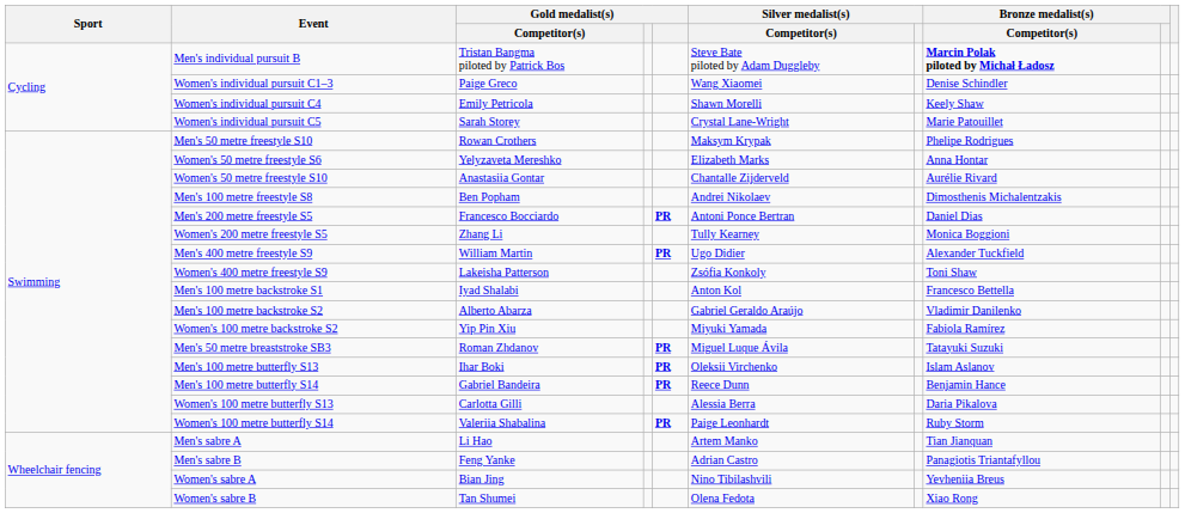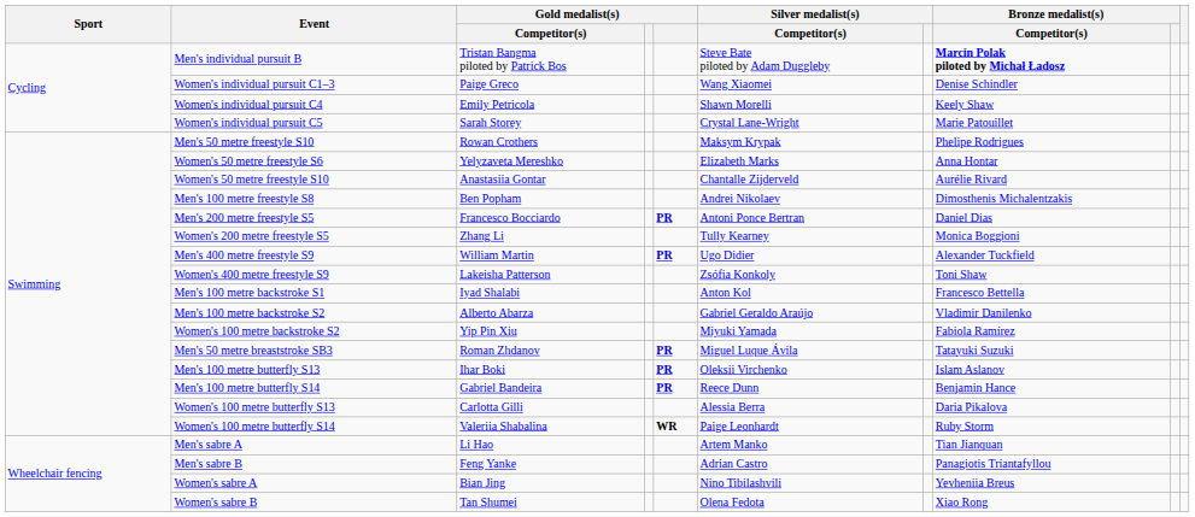 <table class="wikitable" style="width:100%;">
 <tr>
 <th rowspan="2">Sport</th>
 <th rowspan="2">Event</th>
 <th colspan="3">Gold medalist(s)</th>
 <th colspan="2">Silver medalist(s)</th>
 <th colspan="2">Bronze medalist(s)</th>
 <th rowspan="2"></th>
 </tr>
 <tr>
 <th>Competitor(s)</th>
 <th></th>
 <th></th>
 <th>Competitor(s)</th>
 <th></th>
 <th>Competitor(s)</th>
 <th></th>
 </tr>
 <tr>
 <td rowspan=4><a href='#'>Cycling</a></td>
 <td><a href='#'>Men's individual pursuit B</a></td>
 <td><a href='#'>Tristan Bangma</a><br> piloted by <a href='#'>Patrick Bos</a></td>
 <td></td>
 <td></td>
 <td><a href='#'>Steve Bate</a><br> piloted by <a href='#'>Adam Duggleby</a></td>
 <td></td>
 <td><strong><a href='#'>Marcin Polak</a><br> piloted by <a href='#'>Michał Ładosz</a></strong></td>
 <td></td>
 <td></td>
 </tr>
 <tr>
 <td><a href='#'>Women's individual pursuit C1–3</a></td>
 <td><a href='#'>Paige Greco</a></td>
 <td></td>
 <td></td>
 <td><a href='#'>Wang Xiaomei</a></td>
 <td></td>
 <td><a href='#'>Denise Schindler</a></td>
 <td></td>
 <td></td>
 </tr>
 <tr>
 <td><a href='#'>Women's individual pursuit C4</a></td>
 <td><a href='#'>Emily Petricola</a></td>
 <td></td>
 <td></td>
 <td><a href='#'>Shawn Morelli</a></td>
 <td></td>
 <td><a href='#'>Keely Shaw</a></td>
 <td></td>
 <td></td>
 </tr>
 <tr>
 <td><a href='#'>Women's individual pursuit C5</a></td>
 <td><a href='#'>Sarah Storey</a></td>
 <td></td>
 <td></td>
 <td><a href='#'>Crystal Lane-Wright</a></td>
 <td></td>
 <td><a href='#'>Marie Patouillet</a></td>
 <td></td>
 <td></td>
 </tr>
 <tr>
 <td rowspan=16><a href='#'>Swimming</a></td>
 <td><a href='#'>Men's 50 metre freestyle S10</a></td>
 <td><a href='#'>Rowan Crothers</a></td>
 <td></td>
 <td></td>
 <td><a href='#'>Maksym Krypak</a></td>
 <td></td>
 <td><a href='#'>Phelipe Rodrigues</a></td>
 <td></td>
 <td></td>
 </tr>
 <tr>
 <td><a href='#'>Women's 50 metre freestyle S6</a></td>
 <td><a href='#'>Yelyzaveta Mereshko</a></td>
 <td></td>
 <td></td>
 <td><a href='#'>Elizabeth Marks</a></td>
 <td></td>
 <td><a href='#'>Anna Hontar</a></td>
 <td></td>
 <td></td>
 </tr>
 <tr>
 <td><a href='#'>Women's 50 metre freestyle S10</a></td>
 <td><a href='#'>Anastasiia Gontar</a></td>
 <td></td>
 <td></td>
 <td><a href='#'>Chantalle Zijderveld</a></td>
 <td></td>
 <td><a href='#'>Aurélie Rivard</a></td>
 <td></td>
 <td></td>
 </tr>
 <tr>
 <td><a href='#'>Men's 100 metre freestyle S8</a></td>
 <td><a href='#'>Ben Popham</a></td>
 <td></td>
 <td></td>
 <td><a href='#'>Andrei Nikolaev</a></td>
 <td></td>
 <td><a href='#'>Dimosthenis Michalentzakis</a></td>
 <td></td>
 <td></td>
 </tr>
 <tr>
 <td><a href='#'>Men's 200 metre freestyle S5</a></td>
 <td><a href='#'>Francesco Bocciardo</a></td>
 <td></td>
 <td><strong><a href='#'>PR</a></strong></td>
 <td><a href='#'>Antoni Ponce Bertran</a></td>
 <td></td>
 <td><a href='#'>Daniel Dias</a></td>
 <td></td>
 <td></td>
 </tr>
 <tr>
 <td><a href='#'>Women's 200 metre freestyle S5</a></td>
 <td><a href='#'>Zhang Li</a></td>
 <td></td>
 <td></td>
 <td><a href='#'>Tully Kearney</a></td>
 <td></td>
 <td><a href='#'>Monica Boggioni</a></td>
 <td></td>
 <td></td>
 </tr>
 <tr>
 <td><a href='#'>Men's 400 metre freestyle S9</a></td>
 <td><a href='#'>William Martin</a></td>
 <td></td>
 <td><strong><a href='#'>PR</a></strong></td>
 <td><a href='#'>Ugo Didier</a></td>
 <td></td>
 <td><a href='#'>Alexander Tuckfield</a></td>
 <td></td>
 <td></td>
 </tr>
 <tr>
 <td><a href='#'>Women's 400 metre freestyle S9</a></td>
 <td><a href='#'>Lakeisha Patterson</a></td>
 <td></td>
 <td></td>
 <td><a href='#'>Zsófia Konkoly</a></td>
 <td></td>
 <td><a href='#'>Toni Shaw</a></td>
 <td></td>
 <td></td>
 </tr>
 <tr>
 <td><a href='#'>Men's 100 metre backstroke S1</a></td>
 <td><a href='#'>Iyad Shalabi</a></td>
 <td></td>
 <td></td>
 <td><a href='#'>Anton Kol</a></td>
 <td></td>
 <td><a href='#'>Francesco Bettella</a></td>
 <td></td>
 <td></td>
 </tr>
 <tr>
 <td><a href='#'>Men's 100 metre backstroke S2</a></td>
 <td><a href='#'>Alberto Abarza</a></td>
 <td></td>
 <td></td>
 <td><a href='#'>Gabriel Geraldo Araújo</a></td>
 <td></td>
 <td><a href='#'>Vladimir Danilenko</a></td>
 <td></td>
 <td></td>
 </tr>
 <tr>
 <td><a href='#'>Women's 100 metre backstroke S2</a></td>
 <td><a href='#'>Yip Pin Xiu</a></td>
 <td></td>
 <td></td>
 <td><a href='#'>Miyuki Yamada</a></td>
 <td></td>
 <td><a href='#'>Fabiola Ramírez</a></td>
 <td></td>
 <td></td>
 </tr>
 <tr>
 <td><a href='#'>Men's 50 metre breaststroke SB3</a></td>
 <td><a href='#'>Roman Zhdanov</a></td>
 <td></td>
 <td><strong><a href='#'>PR</a></strong></td>
 <td><a href='#'>Miguel Luque Ávila</a></td>
 <td></td>
 <td><a href='#'>Tatayuki Suzuki</a></td>
 <td></td>
 <td></td>
 </tr>
 <tr>
 <td><a href='#'>Men's 100 metre butterfly S13</a></td>
 <td><a href='#'>Ihar Boki</a></td>
 <td></td>
 <td><strong><a href='#'>PR</a></strong></td>
 <td><a href='#'>Oleksii Virchenko</a></td>
 <td></td>
 <td><a href='#'>Islam Aslanov</a></td>
 <td></td>
 <td></td>
 </tr>
 <tr>
 <td><a href='#'>Men's 100 metre butterfly S14</a></td>
 <td><a href='#'>Gabriel Bandeira</a></td>
 <td></td>
 <td><strong><a href='#'>PR</a></strong></td>
 <td><a href='#'>Reece Dunn</a></td>
 <td></td>
 <td><a href='#'>Benjamin Hance</a></td>
 <td></td>
 <td></td>
 </tr>
 <tr>
 <td><a href='#'>Women's 100 metre butterfly S13</a></td>
 <td><a href='#'>Carlotta Gilli</a></td>
 <td></td>
 <td></td>
 <td><a href='#'>Alessia Berra</a></td>
 <td></td>
 <td><a href='#'>Daria Pikalova</a></td>
 <td></td>
 <td></td>
 </tr>
 <tr>
 <td><a href='#'>Women's 100 metre butterfly S14</a></td>
 <td><a href='#'>Valeriia Shabalina</a></td>
 <td></td>
-<td><strong><a href='#'>PR</a></strong></td>
+<td><strong>WR</strong></td>
 <td><a href='#'>Paige Leonhardt</a></td>
 <td></td>
 <td><a href='#'>Ruby Storm</a></td>
 <td></td>
 <td></td>
 </tr>
 <tr>
 <td rowspan=4><a href='#'>Wheelchair fencing</a></td>
 <td><a href='#'>Men's sabre A</a></td>
 <td><a href='#'>Li Hao</a></td>
 <td></td>
 <td></td>
 <td><a href='#'>Artem Manko</a></td>
 <td></td>
 <td><a href='#'>Tian Jianquan</a></td>
 <td></td>
 <td></td>
 </tr>
 <tr>
 <td><a href='#'>Men's sabre B</a></td>
 <td><a href='#'>Feng Yanke</a></td>
 <td></td>
 <td></td>
 <td><a href='#'>Adrian Castro</a></td>
 <td></td>
 <td><a href='#'>Panagiotis Triantafyllou</a></td>
 <td></td>
 <td></td>
 </tr>
 <tr>
 <td><a href='#'>Women's sabre A</a></td>
 <td><a href='#'>Bian Jing</a></td>
 <td></td>
 <td></td>
 <td><a href='#'>Nino Tibilashvili</a></td>
 <td></td>
 <td><a href='#'>Yevheniia Breus</a></td>
 <td></td>
 <td></td>
 </tr>
 <tr>
 <td><a href='#'>Women's sabre B</a></td>
 <td><a href='#'>Tan Shumei</a></td>
 <td></td>
 <td></td>
 <td><a href='#'>Olena Fedota</a></td>
 <td></td>
 <td><a href='#'>Xiao Rong</a></td>
 <td></td>
 <td></td>
 </tr>
 </table>
